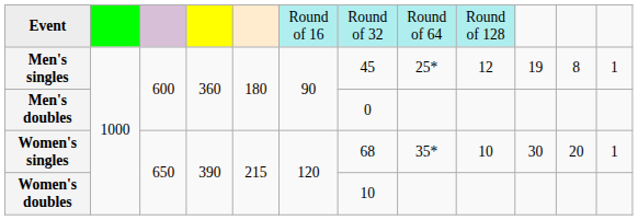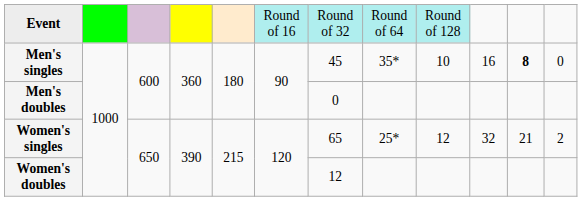 <table class=wikitable style=font-size:90%;text-align:center>
 <tr>
 <td style="width:130px; background:#ededed;"><strong>Event</strong></td>
 <td style="width:80px; background:lime;"></td>
 <td style="width:85px; background:thistle;"></td>
 <td style="width:85px; background:#ff0;"></td>
 <td style="width:85px; background:#ffebcd;"></td>
 <td style="width:85px; background:#afeeee;">Round of 16</td>
 <td style="width:85px; background:#afeeee;">Round of 32</td>
 <td style="width:85px; background:#afeeee;">Round of 64</td>
 <td style="width:85px; background:#afeeee;">Round of 128</td>
 <td width=85></td>
 <td width=85></td>
 <td width=85></td>
 </tr>
 <tr>
 <th style="background:#f4f4f4;">Men's singles</th>
 <td rowspan=4>1000</td>
 <td rowspan=2>600</td>
 <td rowspan=2>360</td>
 <td rowspan=2>180</td>
 <td rowspan=2>90</td>
 <td>45</td>
-<td>25*</td>
-<td>12</td>
-<td>19</td>
-<td>8</td>
-<td>1</td>
+<td>35*</td>
+<td>10</td>
+<td>16</td>
+<td><strong>8</strong></td>
+<td>0</td>
 </tr>
 <tr>
 <th style="background:#f4f4f4;">Men's doubles</th>
 <td>0</td>
 <td></td>
 <td></td>
 <td></td>
 <td></td>
 <td></td>
 </tr>
 <tr>
 <th style="background:#f4f4f4;">Women's singles</th>
 <td rowspan=2>650</td>
 <td rowspan=2>390</td>
 <td rowspan=2>215</td>
 <td rowspan=2>120</td>
-<td>68</td>
-<td>35*</td>
-<td>10</td>
-<td>30</td>
-<td>20</td>
-<td>1</td>
+<td>65</td>
+<td>25*</td>
+<td>12</td>
+<td>32</td>
+<td>21</td>
+<td>2</td>
 </tr>
 <tr>
 <th style="background:#f4f4f4;">Women's doubles</th>
-<td>10</td>
+<td>12</td>
 <td></td>
 <td></td>
 <td></td>
 <td></td>
 <td></td>
 </tr>
 </table>
